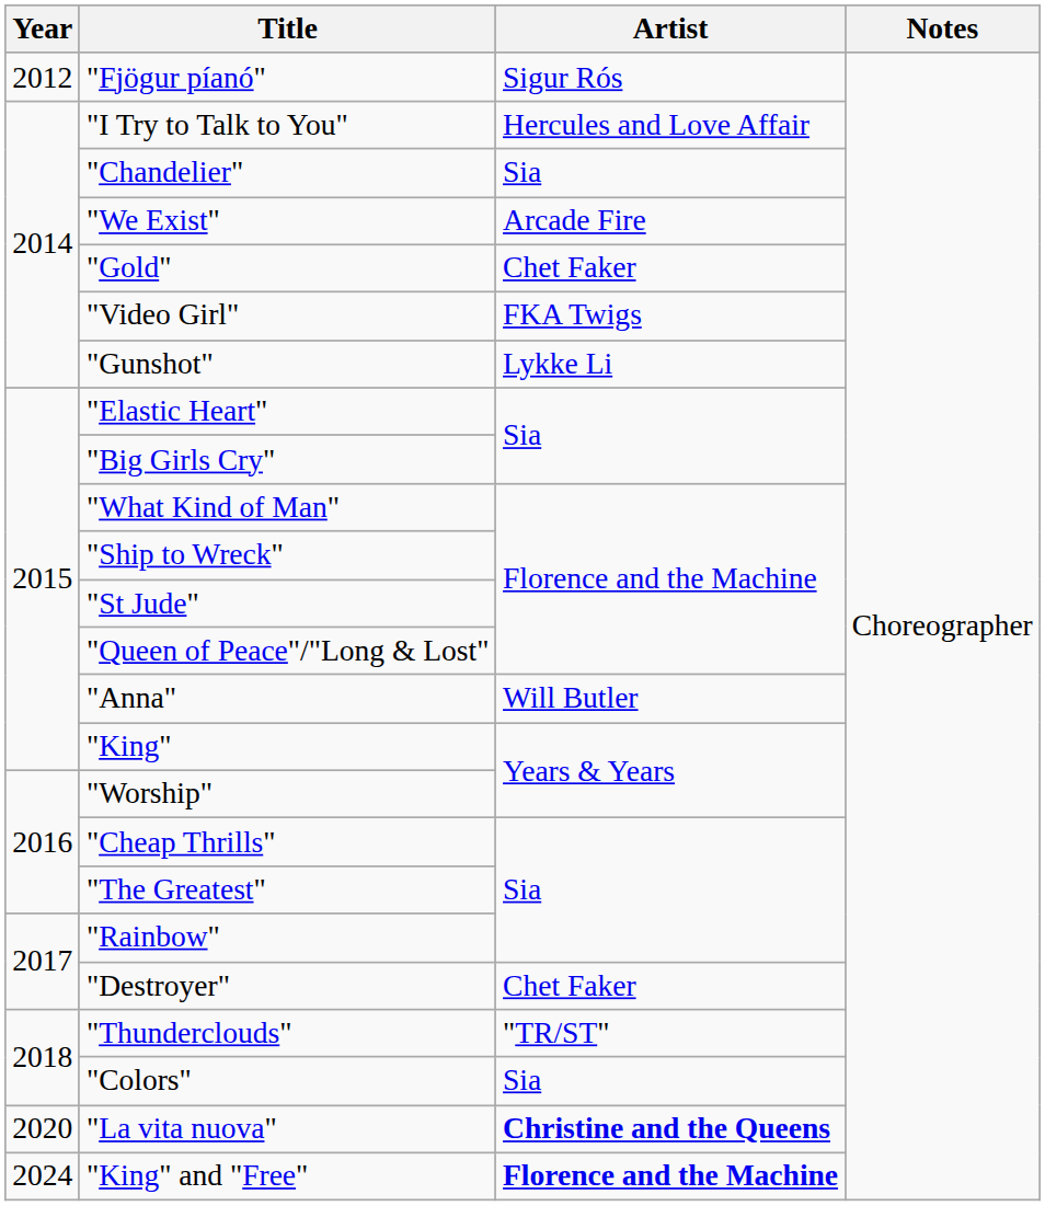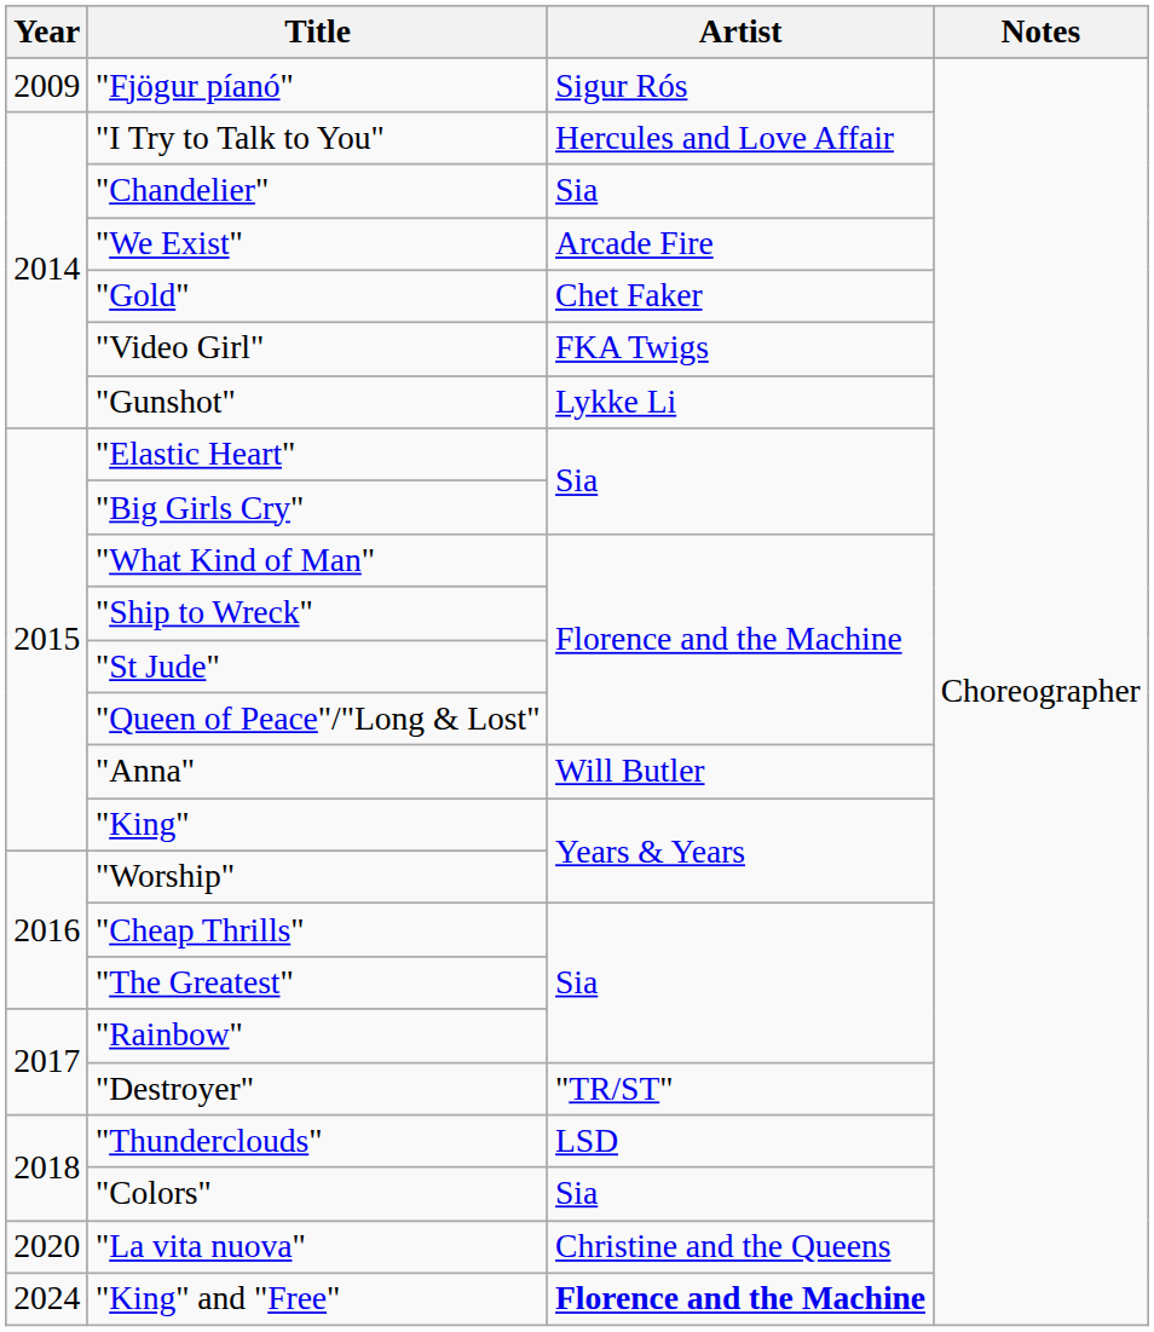 <table class="wikitable sortable">
 <tr>
 <th>Year</th>
 <th>Title</th>
 <th>Artist</th>
 <th>Notes</th>
 </tr>
 <tr>
-<td>2012</td>
+<td>2009</td>
 <td>"<a href='#'>Fjögur píanó</a>"</td>
 <td><a href='#'>Sigur Rós</a></td>
 <td rowspan=24>Choreographer</td>
 </tr>
 <tr>
 <td rowspan=6>2014</td>
 <td>"I Try to Talk to You"</td>
 <td><a href='#'>Hercules and Love Affair</a></td>
 </tr>
 <tr>
 <td>"<a href='#'>Chandelier</a>"</td>
 <td><a href='#'>Sia</a></td>
 </tr>
 <tr>
 <td>"<a href='#'>We Exist</a>"</td>
 <td><a href='#'>Arcade Fire</a></td>
 </tr>
 <tr>
 <td>"<a href='#'>Gold</a>"</td>
 <td><a href='#'>Chet Faker</a></td>
 </tr>
 <tr>
 <td>"Video Girl"</td>
 <td><a href='#'>FKA Twigs</a></td>
 </tr>
 <tr>
 <td>"Gunshot"</td>
 <td><a href='#'>Lykke Li</a></td>
 </tr>
 <tr>
 <td rowspan="8">2015</td>
 <td>"<a href='#'>Elastic Heart</a>"</td>
 <td rowspan="2"><a href='#'>Sia</a></td>
 </tr>
 <tr>
 <td>"<a href='#'>Big Girls Cry</a>"</td>
 </tr>
 <tr>
 <td>"<a href='#'>What Kind of Man</a>"</td>
 <td rowspan="4"><a href='#'>Florence and the Machine</a></td>
 </tr>
 <tr>
 <td>"<a href='#'>Ship to Wreck</a>"</td>
 </tr>
 <tr>
 <td>"<a href='#'>St Jude</a>"</td>
 </tr>
 <tr>
 <td>"<a href='#'>Queen of Peace</a>"/"Long & Lost"</td>
 </tr>
 <tr>
 <td>"Anna"</td>
 <td><a href='#'>Will Butler</a></td>
 </tr>
 <tr>
 <td>"<a href='#'>King</a>"</td>
 <td rowspan="2"><a href='#'>Years & Years</a></td>
 </tr>
 <tr>
 <td rowspan=3>2016</td>
 <td>"Worship"</td>
 </tr>
 <tr>
 <td>"<a href='#'>Cheap Thrills</a>"</td>
 <td rowspan=3><a href='#'>Sia</a></td>
 </tr>
 <tr>
 <td>"<a href='#'>The Greatest</a>"</td>
 </tr>
 <tr>
 <td rowspan=2>2017</td>
 <td>"<a href='#'>Rainbow</a>"</td>
 </tr>
 <tr>
 <td>"Destroyer"</td>
-<td><a href='#'>Chet Faker</a></td>
+<td>"<a href='#'>TR/ST</a>"</td>
 </tr>
 <tr>
 <td rowspan=2>2018</td>
 <td>"<a href='#'>Thunderclouds</a>"</td>
-<td>"<a href='#'>TR/ST</a>"</td>
+<td><a href='#'>LSD</a></td>
 </tr>
 <tr>
 <td>"Colors"</td>
 <td><a href='#'>Sia</a></td>
 </tr>
 <tr>
 <td>2020</td>
 <td>"<a href='#'>La vita nuova</a>"</td>
-<td><strong><a href='#'>Christine and the Queens</a></strong></td>
+<td><a href='#'>Christine and the Queens</a></td>
 </tr>
 <tr>
 <td>2024</td>
 <td>"<a href='#'>King</a>" and "<a href='#'>Free</a>"</td>
 <td><strong><a href='#'>Florence and the Machine</a></strong></td>
 </tr>
 </table>
